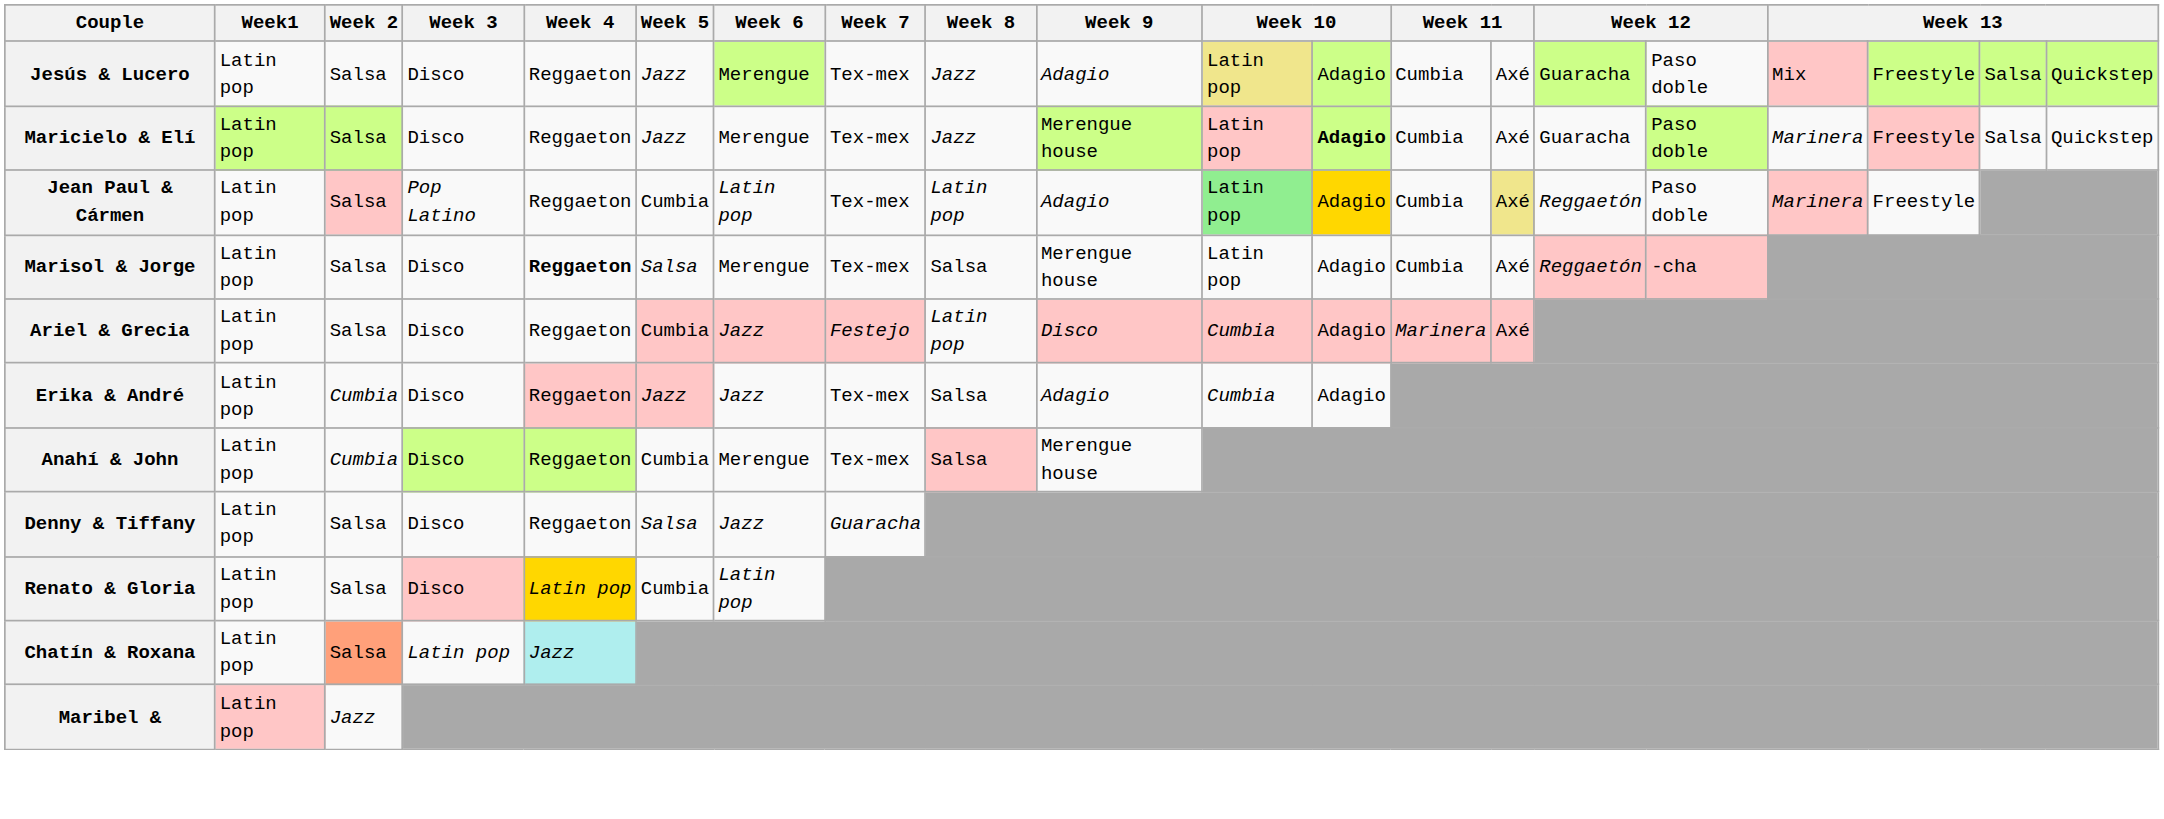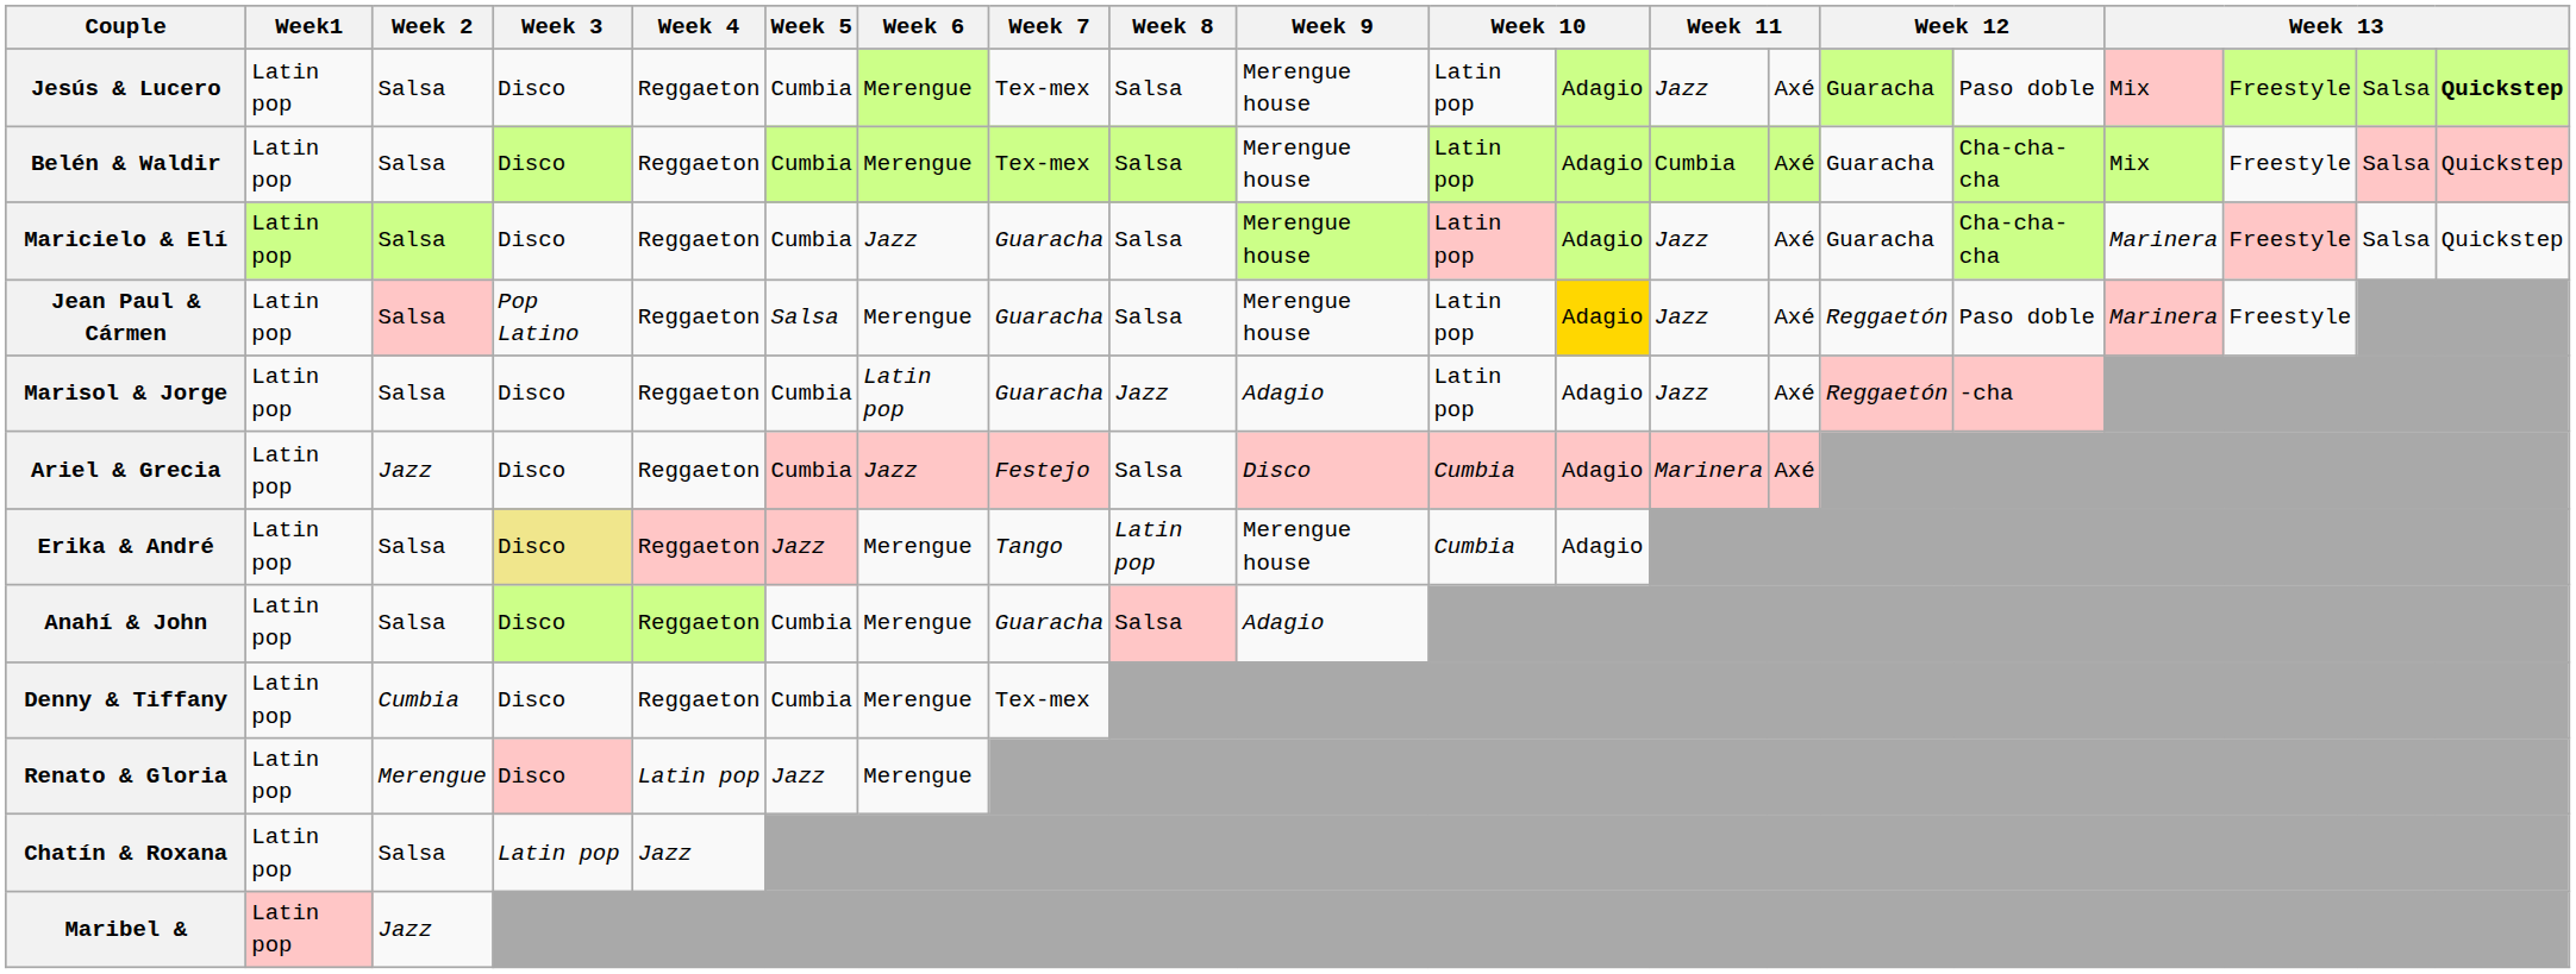 <table class="wikitable" style="text-align:left; font-size:85%; line-height:16px;">
 <tr>
 <th>Couple</th>
 <th>Week1</th>
 <th>Week 2</th>
 <th>Week 3</th>
 <th>Week 4</th>
 <th>Week 5</th>
 <th>Week 6</th>
 <th>Week 7</th>
 <th>Week 8</th>
 <th>Week 9</th>
 <th colspan=2>Week 10</th>
 <th colspan=2>Week 11</th>
 <th colspan=2>Week 12</th>
 <th colspan=4>Week 13</th>
 </tr>
 <tr>
 <th>Jesús & Lucero</th>
 <td>Latin pop</td>
 <td>Salsa</td>
 <td>Disco</td>
 <td>Reggaeton</td>
-<td><em>Jazz</em></td>
+<td>Cumbia</td>
 <td style="background:#ccff88;">Merengue</td>
 <td>Tex-mex</td>
+<td>Salsa</td>
+<td>Merengue house</td>
+<td>Latin pop</td>
+<td style="background:#ccff88;">Adagio</td>
 <td><em>Jazz</em></td>
-<td><em>Adagio</em></td>
-<td style="background: khaki;">Latin pop</td>
-<td style="background:#ccff88;">Adagio</td>
-<td>Cumbia</td>
 <td>Axé</td>
 <td style="background:#ccff88;">Guaracha</td>
 <td>Paso doble</td>
 <td style="background:#ffc6c6;">Mix</td>
 <td style="background:#ccff88;">Freestyle</td>
 <td style="background:#ccff88;">Salsa</td>
-<td style="background:#ccff88;">Quickstep</td>
+<td style="background:#ccff88;"><strong>Quickstep</strong></td>
+</tr>
+<tr>
+<th>Belén & Waldir</th>
+<td>Latin pop</td>
+<td>Salsa</td>
+<td style="background:#ccff88;">Disco</td>
+<td>Reggaeton</td>
+<td style="background:#ccff88;">Cumbia</td>
+<td style="background:#ccff88;">Merengue</td>
+<td style="background:#ccff88;">Tex-mex</td>
+<td style="background:#ccff88;">Salsa</td>
+<td>Merengue house</td>
+<td style="background:#ccff88;">Latin pop</td>
+<td style="background:#ccff88;">Adagio</td>
+<td style="background:#ccff88;">Cumbia</td>
+<td style="background:#ccff88;">Axé</td>
+<td>Guaracha</td>
+<td style="background:#ccff88;">Cha-cha-cha</td>
+<td style="background:#ccff88;">Mix</td>
+<td>Freestyle</td>
+<td style="background:#ffc6c6;">Salsa</td>
+<td style="background:#ffc6c6;">Quickstep</td>
 </tr>
 <tr>
 <th>Maricielo & Elí</th>
 <td style="background:#ccff88;">Latin pop</td>
 <td style="background:#ccff88;">Salsa</td>
 <td>Disco</td>
 <td>Reggaeton</td>
+<td>Cumbia</td>
 <td><em>Jazz</em></td>
-<td>Merengue</td>
-<td>Tex-mex</td>
-<td><em>Jazz</em></td>
+<td><em>Guaracha</em></td>
+<td>Salsa</td>
 <td style="background:#ccff88;">Merengue house</td>
 <td style="background:#ffc6c6;">Latin pop</td>
-<td style="background:#ccff88;"><strong>Adagio</strong></td>
-<td>Cumbia</td>
+<td style="background:#ccff88;">Adagio</td>
+<td><em>Jazz</em></td>
 <td>Axé</td>
 <td>Guaracha</td>
-<td style="background:#ccff88;">Paso doble</td>
+<td style="background:#ccff88;">Cha-cha-cha</td>
 <td><em>Marinera</em></td>
 <td style="background:#ffc6c6;">Freestyle</td>
 <td>Salsa</td>
 <td>Quickstep</td>
 </tr>
 <tr>
 <th>Jean Paul & Cármen</th>
 <td>Latin pop</td>
 <td style="background:#ffc6c6;">Salsa</td>
 <td><em>Pop Latino</em></td>
 <td>Reggaeton</td>
-<td>Cumbia</td>
-<td><em>Latin pop</em></td>
-<td>Tex-mex</td>
-<td><em>Latin pop</em></td>
-<td><em>Adagio</em></td>
-<td style="background: lightgreen;">Latin pop</td>
+<td><em>Salsa</em></td>
+<td>Merengue</td>
+<td><em>Guaracha</em></td>
+<td>Salsa</td>
+<td>Merengue house</td>
+<td>Latin pop</td>
 <td style="background: gold;">Adagio</td>
-<td>Cumbia</td>
-<td style="background: khaki;">Axé</td>
+<td><em>Jazz</em></td>
+<td>Axé</td>
 <td><em>Reggaetón</em></td>
 <td>Paso doble</td>
 <td style="background:#ffc6c6;"><em>Marinera</em></td>
 <td>Freestyle</td>
 <td style="background:darkgrey;" colspan="2"></td>
 </tr>
 <tr>
 <th>Marisol & Jorge</th>
 <td>Latin pop</td>
 <td>Salsa</td>
 <td>Disco</td>
-<td><strong>Reggaeton</strong></td>
-<td><em>Salsa</em></td>
-<td>Merengue</td>
-<td>Tex-mex</td>
-<td>Salsa</td>
-<td>Merengue house</td>
+<td>Reggaeton</td>
+<td>Cumbia</td>
+<td><em>Latin pop</em></td>
+<td><em>Guaracha</em></td>
+<td><em>Jazz</em></td>
+<td><em>Adagio</em></td>
 <td>Latin pop</td>
 <td>Adagio</td>
-<td>Cumbia</td>
+<td><em>Jazz</em></td>
 <td>Axé</td>
 <td style="background:#ffc6c6;"><em>Reggaetón</em></td>
 <td style="background:#ffc6c6;">-cha</td>
 <td style="background:darkgrey;" colspan="4"></td>
 </tr>
 <tr>
 <th>Ariel & Grecia</th>
 <td>Latin pop</td>
-<td>Salsa</td>
+<td><em>Jazz</em></td>
 <td>Disco</td>
 <td>Reggaeton</td>
 <td style="background:#ffc6c6;">Cumbia</td>
 <td style="background:#ffc6c6;"><em>Jazz</em></td>
 <td style="background:#ffc6c6;"><em>Festejo</em></td>
-<td><em>Latin pop</em></td>
+<td>Salsa</td>
 <td style="background:#ffc6c6;"><em>Disco</em></td>
 <td style="background:#ffc6c6;"><em>Cumbia</em></td>
 <td style="background:#ffc6c6;">Adagio</td>
 <td style="background:#ffc6c6;"><em>Marinera</em></td>
 <td style="background:#ffc6c6;">Axé</td>
 <td style="background:darkgrey;" colspan="6"></td>
 </tr>
 <tr>
 <th>Erika & André</th>
 <td>Latin pop</td>
-<td><em>Cumbia</em></td>
-<td>Disco</td>
+<td>Salsa</td>
+<td style="background: khaki;">Disco</td>
 <td style="background:#ffc6c6;">Reggaeton</td>
 <td style="background:#ffc6c6;"><em>Jazz</em></td>
-<td><em>Jazz</em></td>
-<td>Tex-mex</td>
-<td>Salsa</td>
-<td><em>Adagio</em></td>
+<td>Merengue</td>
+<td><em>Tango</em></td>
+<td><em>Latin pop</em></td>
+<td>Merengue house</td>
 <td><em>Cumbia</em></td>
 <td>Adagio</td>
 <td style="background:darkgrey;" colspan="8"></td>
 </tr>
 <tr>
 <th>Anahí & John</th>
 <td>Latin pop</td>
-<td><em>Cumbia</em></td>
+<td>Salsa</td>
 <td style="background:#ccff88;">Disco</td>
 <td style="background:#ccff88;">Reggaeton</td>
 <td>Cumbia</td>
 <td>Merengue</td>
-<td>Tex-mex</td>
+<td><em>Guaracha</em></td>
 <td style="background:#ffc6c6;">Salsa</td>
-<td>Merengue house</td>
+<td><em>Adagio</em></td>
 <td style="background:darkgrey;" colspan="10"></td>
 </tr>
 <tr>
 <th>Denny & Tiffany</th>
 <td>Latin pop</td>
-<td>Salsa</td>
+<td><em>Cumbia</em></td>
 <td>Disco</td>
 <td>Reggaeton</td>
-<td><em>Salsa</em></td>
-<td><em>Jazz</em></td>
-<td><em>Guaracha</em></td>
+<td>Cumbia</td>
+<td>Merengue</td>
+<td>Tex-mex</td>
 <td style="background:darkgrey;" colspan="12"></td>
 </tr>
 <tr>
 <th>Renato & Gloria</th>
 <td>Latin pop</td>
-<td>Salsa</td>
+<td><em>Merengue</em></td>
 <td style="background:#ffc6c6;">Disco</td>
-<td style="background: gold;"><em>Latin pop</em></td>
-<td>Cumbia</td>
 <td><em>Latin pop</em></td>
+<td><em>Jazz</em></td>
+<td>Merengue</td>
 <td style="background:darkgrey;" colspan="13"></td>
 </tr>
 <tr>
 <th>Chatín & Roxana</th>
 <td>Latin pop</td>
-<td style="background: lightsalmon;">Salsa</td>
+<td>Salsa</td>
 <td><em>Latin pop</em></td>
-<td style="background: paleturquoise;"><em>Jazz</em></td>
+<td><em>Jazz</em></td>
 <td style="background:darkgrey;" colspan="15"></td>
 </tr>
 <tr>
 <th>Maribel & </th>
 <td style="background:#ffc6c6;">Latin pop</td>
 <td><em>Jazz</em></td>
 <td style="background:darkgrey;" colspan="17"></td>
 </tr>
 </table>
